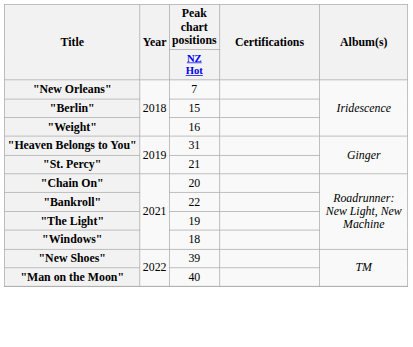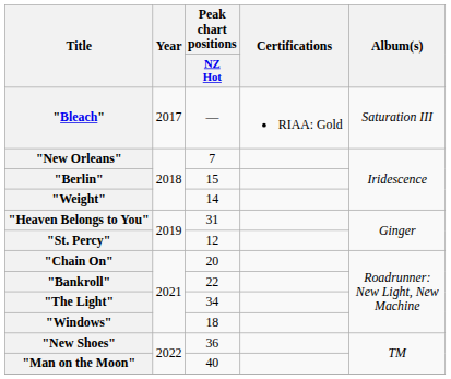 <table class="wikitable plainrowheaders" style="text-align:center">
 <tr>
 <th scope="col" rowspan="2" style="width:11em;">Title</th>
 <th scope="col" rowspan="2" style="width:1em;">Year</th>
 <th scope="col" colspan="1">Peak chart positions</th>
 <th scope="col" rowspan="2" style="width:8em;">Certifications</th>
 <th scope="col" rowspan="2" style="width:7em;">Album(s)</th>
 </tr>
 <tr>
 <th scope="col" style="width:3em;font-size:90%;"><a href='#'>NZ<br>Hot</a><br></th>
+</tr>
+<tr>
+<th scope="row">"<a href='#'>Bleach</a>"</th>
+<td>2017</td>
+<td>—</td>
+<td><br><ul><li>RIAA: Gold</li></ul></td>
+<td><em>Saturation III</em></td>
 </tr>
 <tr>
 <th scope="row">"New Orleans"</th>
 <td rowspan="3">2018</td>
 <td>7</td>
 <td></td>
 <td rowspan="3"><em>Iridescence</em></td>
 </tr>
 <tr>
 <th scope="row">"Berlin"</th>
 <td>15</td>
 <td></td>
 </tr>
 <tr>
 <th scope="row">"Weight"</th>
-<td>16</td>
+<td>14</td>
 <td></td>
 </tr>
 <tr>
 <th scope="row">"Heaven Belongs to You"</th>
 <td rowspan="2">2019</td>
 <td>31</td>
 <td></td>
 <td rowspan="2"><em>Ginger</em></td>
 </tr>
 <tr>
 <th scope="row">"St. Percy"</th>
-<td>21</td>
+<td>12</td>
 <td></td>
 </tr>
 <tr>
 <th scope="row">"Chain On"<br></th>
 <td rowspan="4">2021</td>
 <td>20</td>
 <td></td>
 <td rowspan="4"><em>Roadrunner: New Light, New Machine</em></td>
 </tr>
 <tr>
 <th scope="row">"Bankroll"<br></th>
 <td>22</td>
 <td></td>
 </tr>
 <tr>
 <th scope="row">"The Light"</th>
-<td>19</td>
+<td>34</td>
 <td></td>
 </tr>
 <tr>
 <th scope="row">"Windows"<br></th>
 <td>18</td>
 <td></td>
 </tr>
 <tr>
 <th scope="row">"New Shoes"</th>
 <td rowspan="2">2022</td>
-<td>39</td>
+<td>36</td>
 <td></td>
 <td rowspan="2"><em>TM</em></td>
 </tr>
 <tr>
 <th scope="row">"Man on the Moon"</th>
 <td>40</td>
 <td></td>
 </tr>
 <tr>
 </tr>
 </table>
